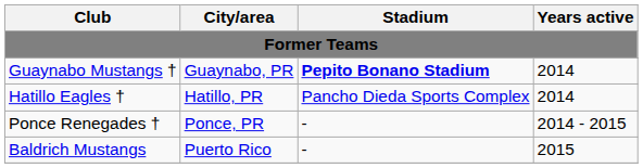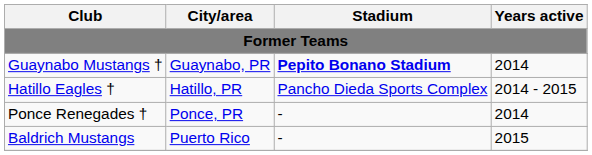 <table class="wikitable">
 <tr>
 <th>Club</th>
 <th>City/area</th>
 <th>Stadium</th>
 <th>Years active</th>
 </tr>
 <tr>
 <th style="background:grey;" colspan="7"><span>Former Teams</span></th>
 </tr>
 <tr>
 </tr>
 <tr>
 <td><a href='#'>Guaynabo Mustangs</a> †</td>
 <td><a href='#'>Guaynabo, PR</a></td>
 <td><strong><a href='#'>Pepito Bonano Stadium</a></strong></td>
 <td>2014</td>
 </tr>
 <tr>
 <td><a href='#'>Hatillo Eagles</a> †</td>
 <td><a href='#'>Hatillo, PR</a></td>
 <td><a href='#'>Pancho Dieda Sports Complex</a></td>
-<td>2014</td>
+<td>2014 - 2015</td>
 </tr>
 <tr>
 <td>Ponce Renegades †</td>
 <td><a href='#'>Ponce, PR</a></td>
 <td>-</td>
-<td>2014 - 2015</td>
+<td>2014</td>
 </tr>
 <tr>
 <td><a href='#'>Baldrich Mustangs</a></td>
 <td><a href='#'>Puerto Rico</a></td>
 <td>-</td>
 <td>2015</td>
 </tr>
 <tr>
 </tr>
 </table>
